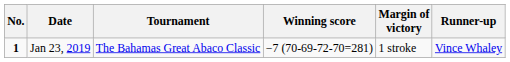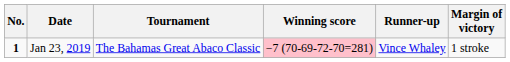 <table class="wikitable" style="font-size:95%;">
 <tr>
 <th>No.</th>
 <th>Date</th>
 <th>Tournament</th>
 <th>Winning score</th>
+<th>Runner-up</th>
 <th>Margin of<br>victory</th>
-<th>Runner-up</th>
 </tr>
 <tr>
 <td align=center><strong>1</strong></td>
 <td align=right>Jan 23, <a href='#'>2019</a></td>
 <td><a href='#'>The Bahamas Great Abaco Classic</a></td>
-<td>−7 (70-69-72-70=281)</td>
+<td style="background: pink;">−7 (70-69-72-70=281)</td>
+<td> <a href='#'>Vince Whaley</a></td>
 <td>1 stroke</td>
-<td> <a href='#'>Vince Whaley</a></td>
 </tr>
 </table>
